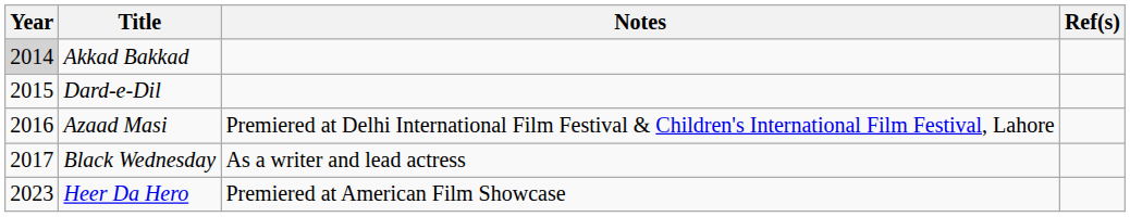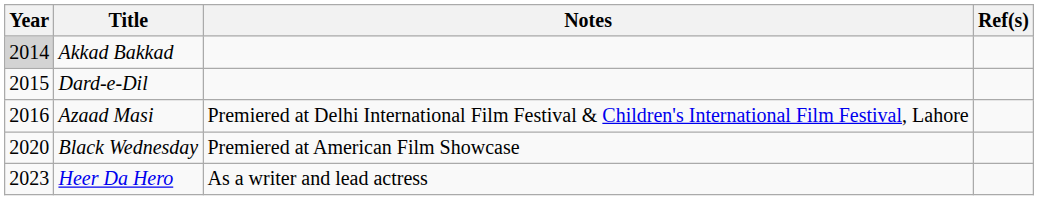 <table class="wikitable">
 <tr>
 <th>Year</th>
 <th>Title</th>
 <th>Notes</th>
 <th>Ref(s)</th>
 </tr>
 <tr>
 <td style="background: lightgrey;">2014</td>
 <td><em>Akkad Bakkad</em></td>
 <td></td>
 <td></td>
 </tr>
 <tr>
 <td>2015</td>
 <td><em>Dard-e-Dil</em></td>
 <td></td>
 <td></td>
 </tr>
 <tr>
 <td>2016</td>
 <td><em>Azaad Masi</em></td>
 <td>Premiered at Delhi International Film Festival & <a href='#'>Children's International Film Festival</a>, Lahore</td>
 <td></td>
 </tr>
 <tr>
-<td>2017</td>
+<td>2020</td>
 <td><em>Black Wednesday</em></td>
-<td>As a writer and lead actress</td>
+<td>Premiered at American Film Showcase</td>
 <td></td>
 </tr>
 <tr>
 <td>2023</td>
 <td><em><a href='#'>Heer Da Hero</a></em></td>
-<td>Premiered at American Film Showcase</td>
+<td>As a writer and lead actress</td>
 <td></td>
 </tr>
 </table>
